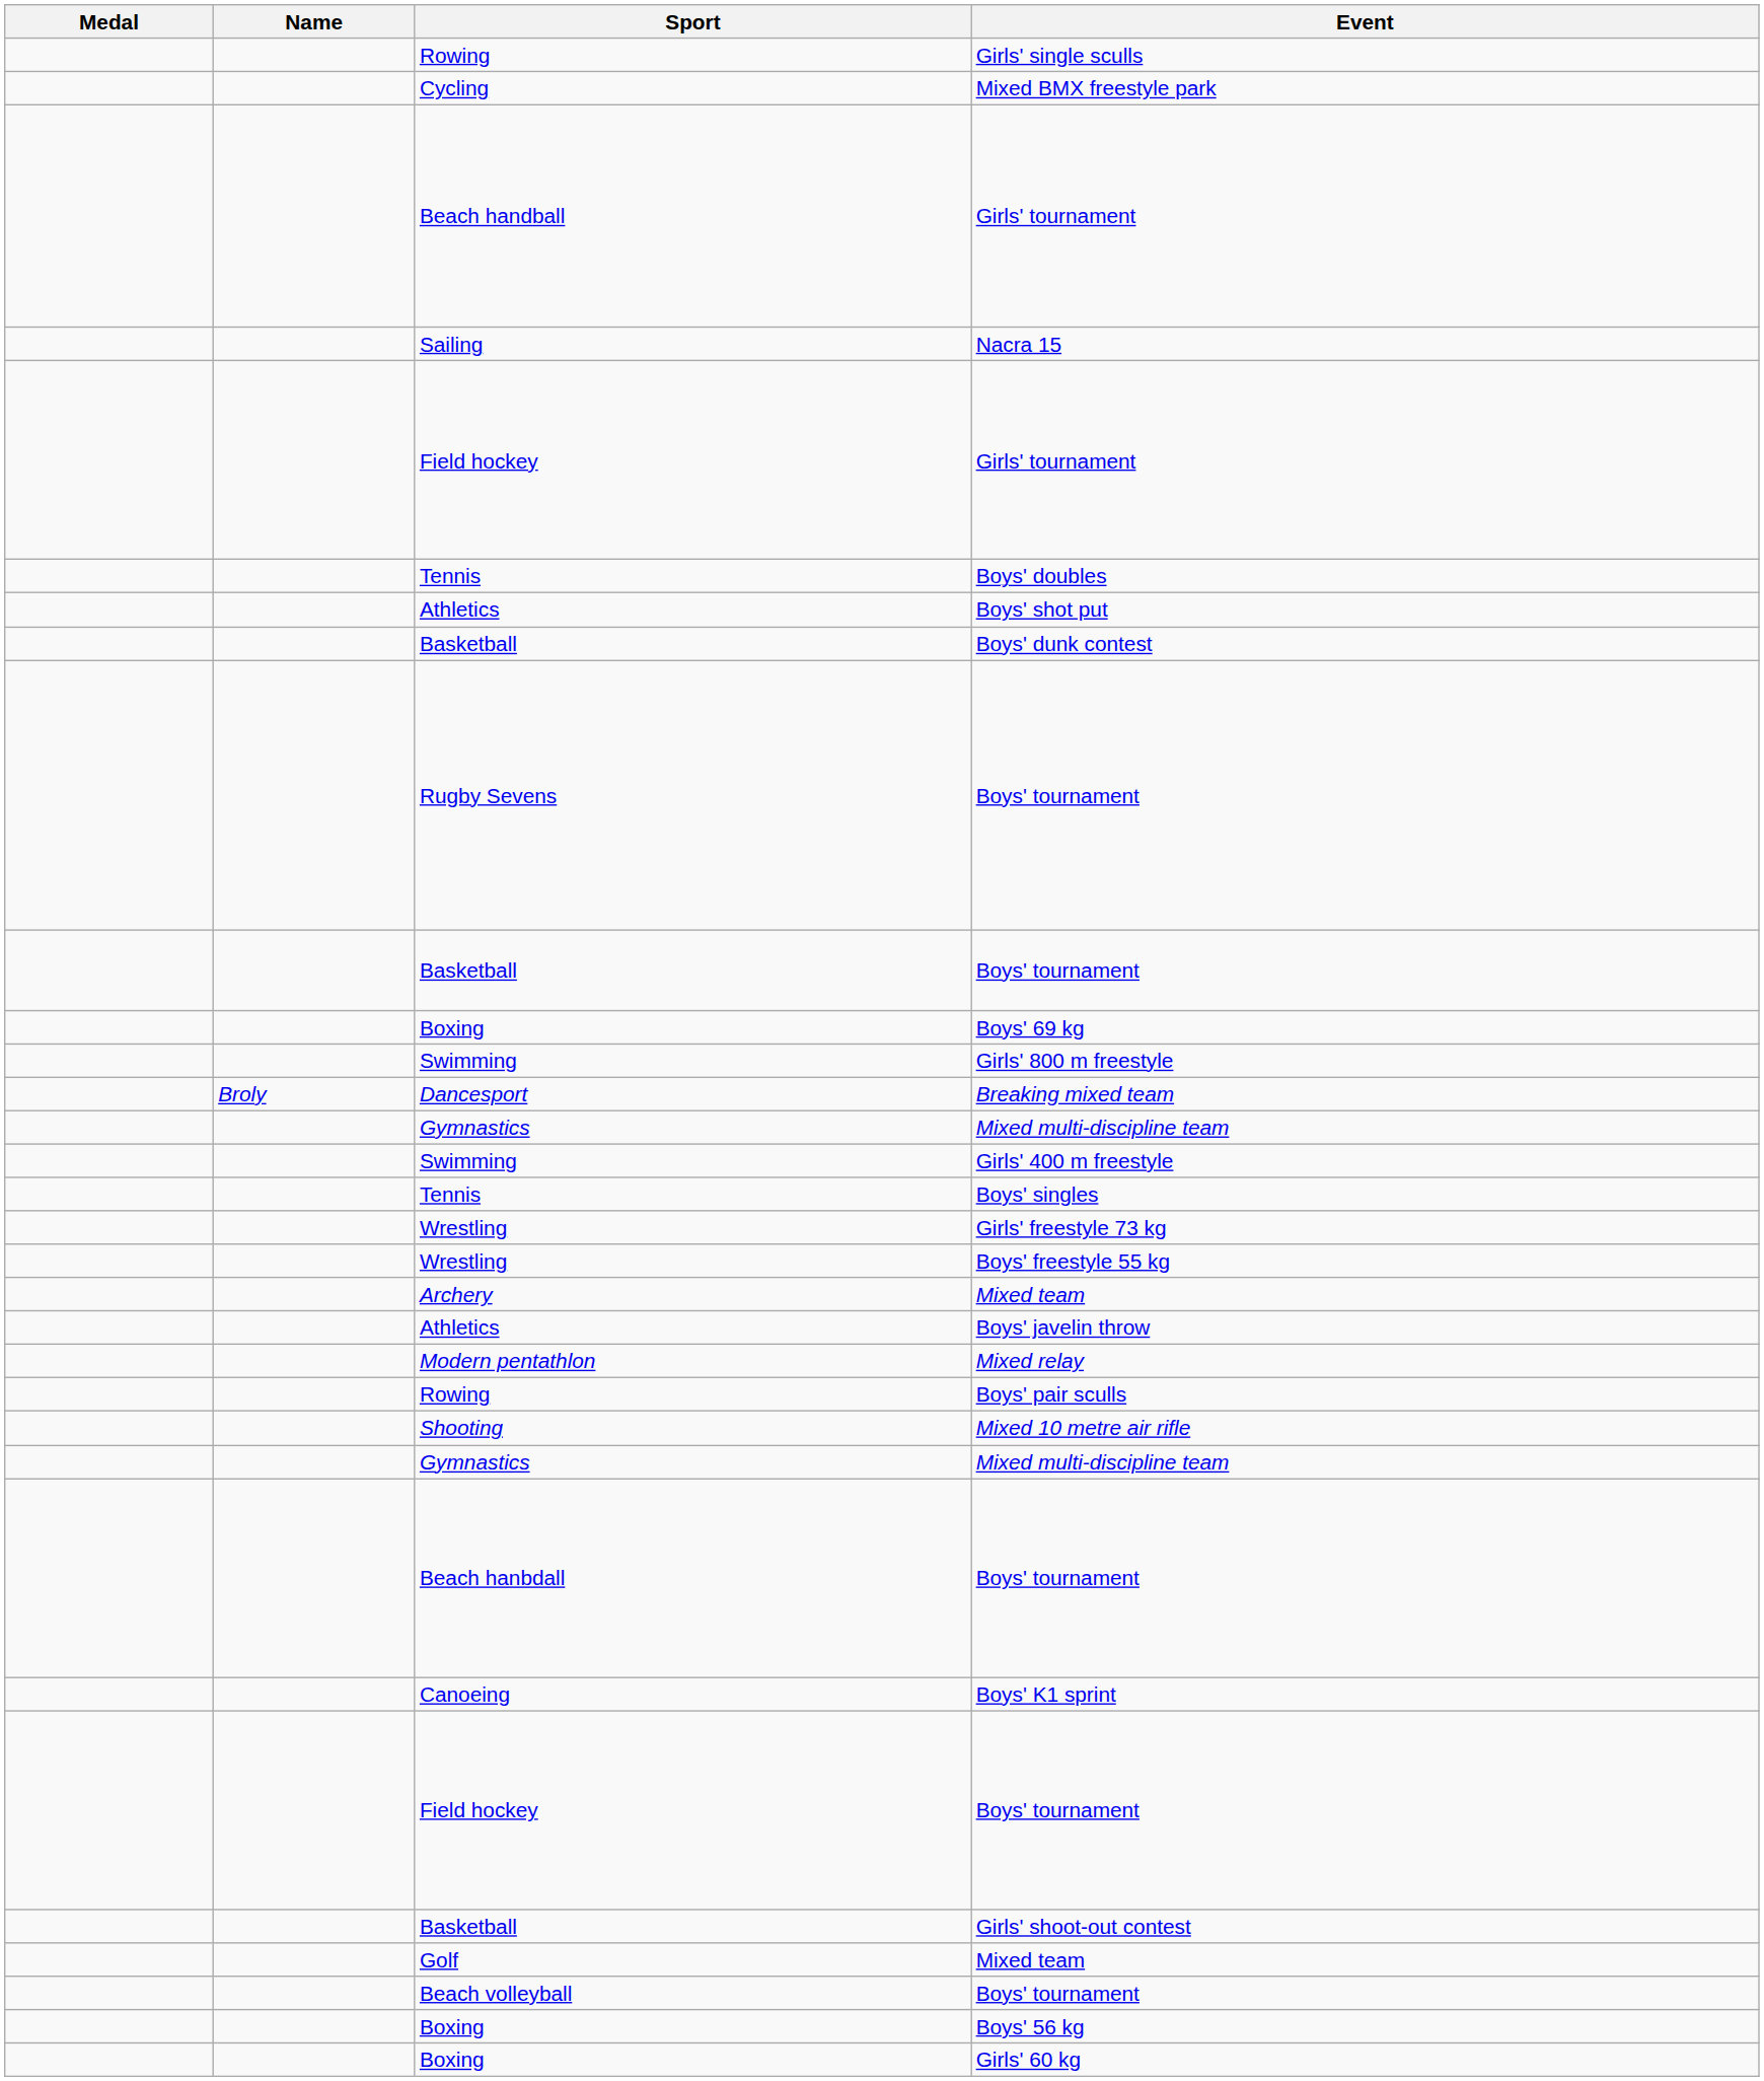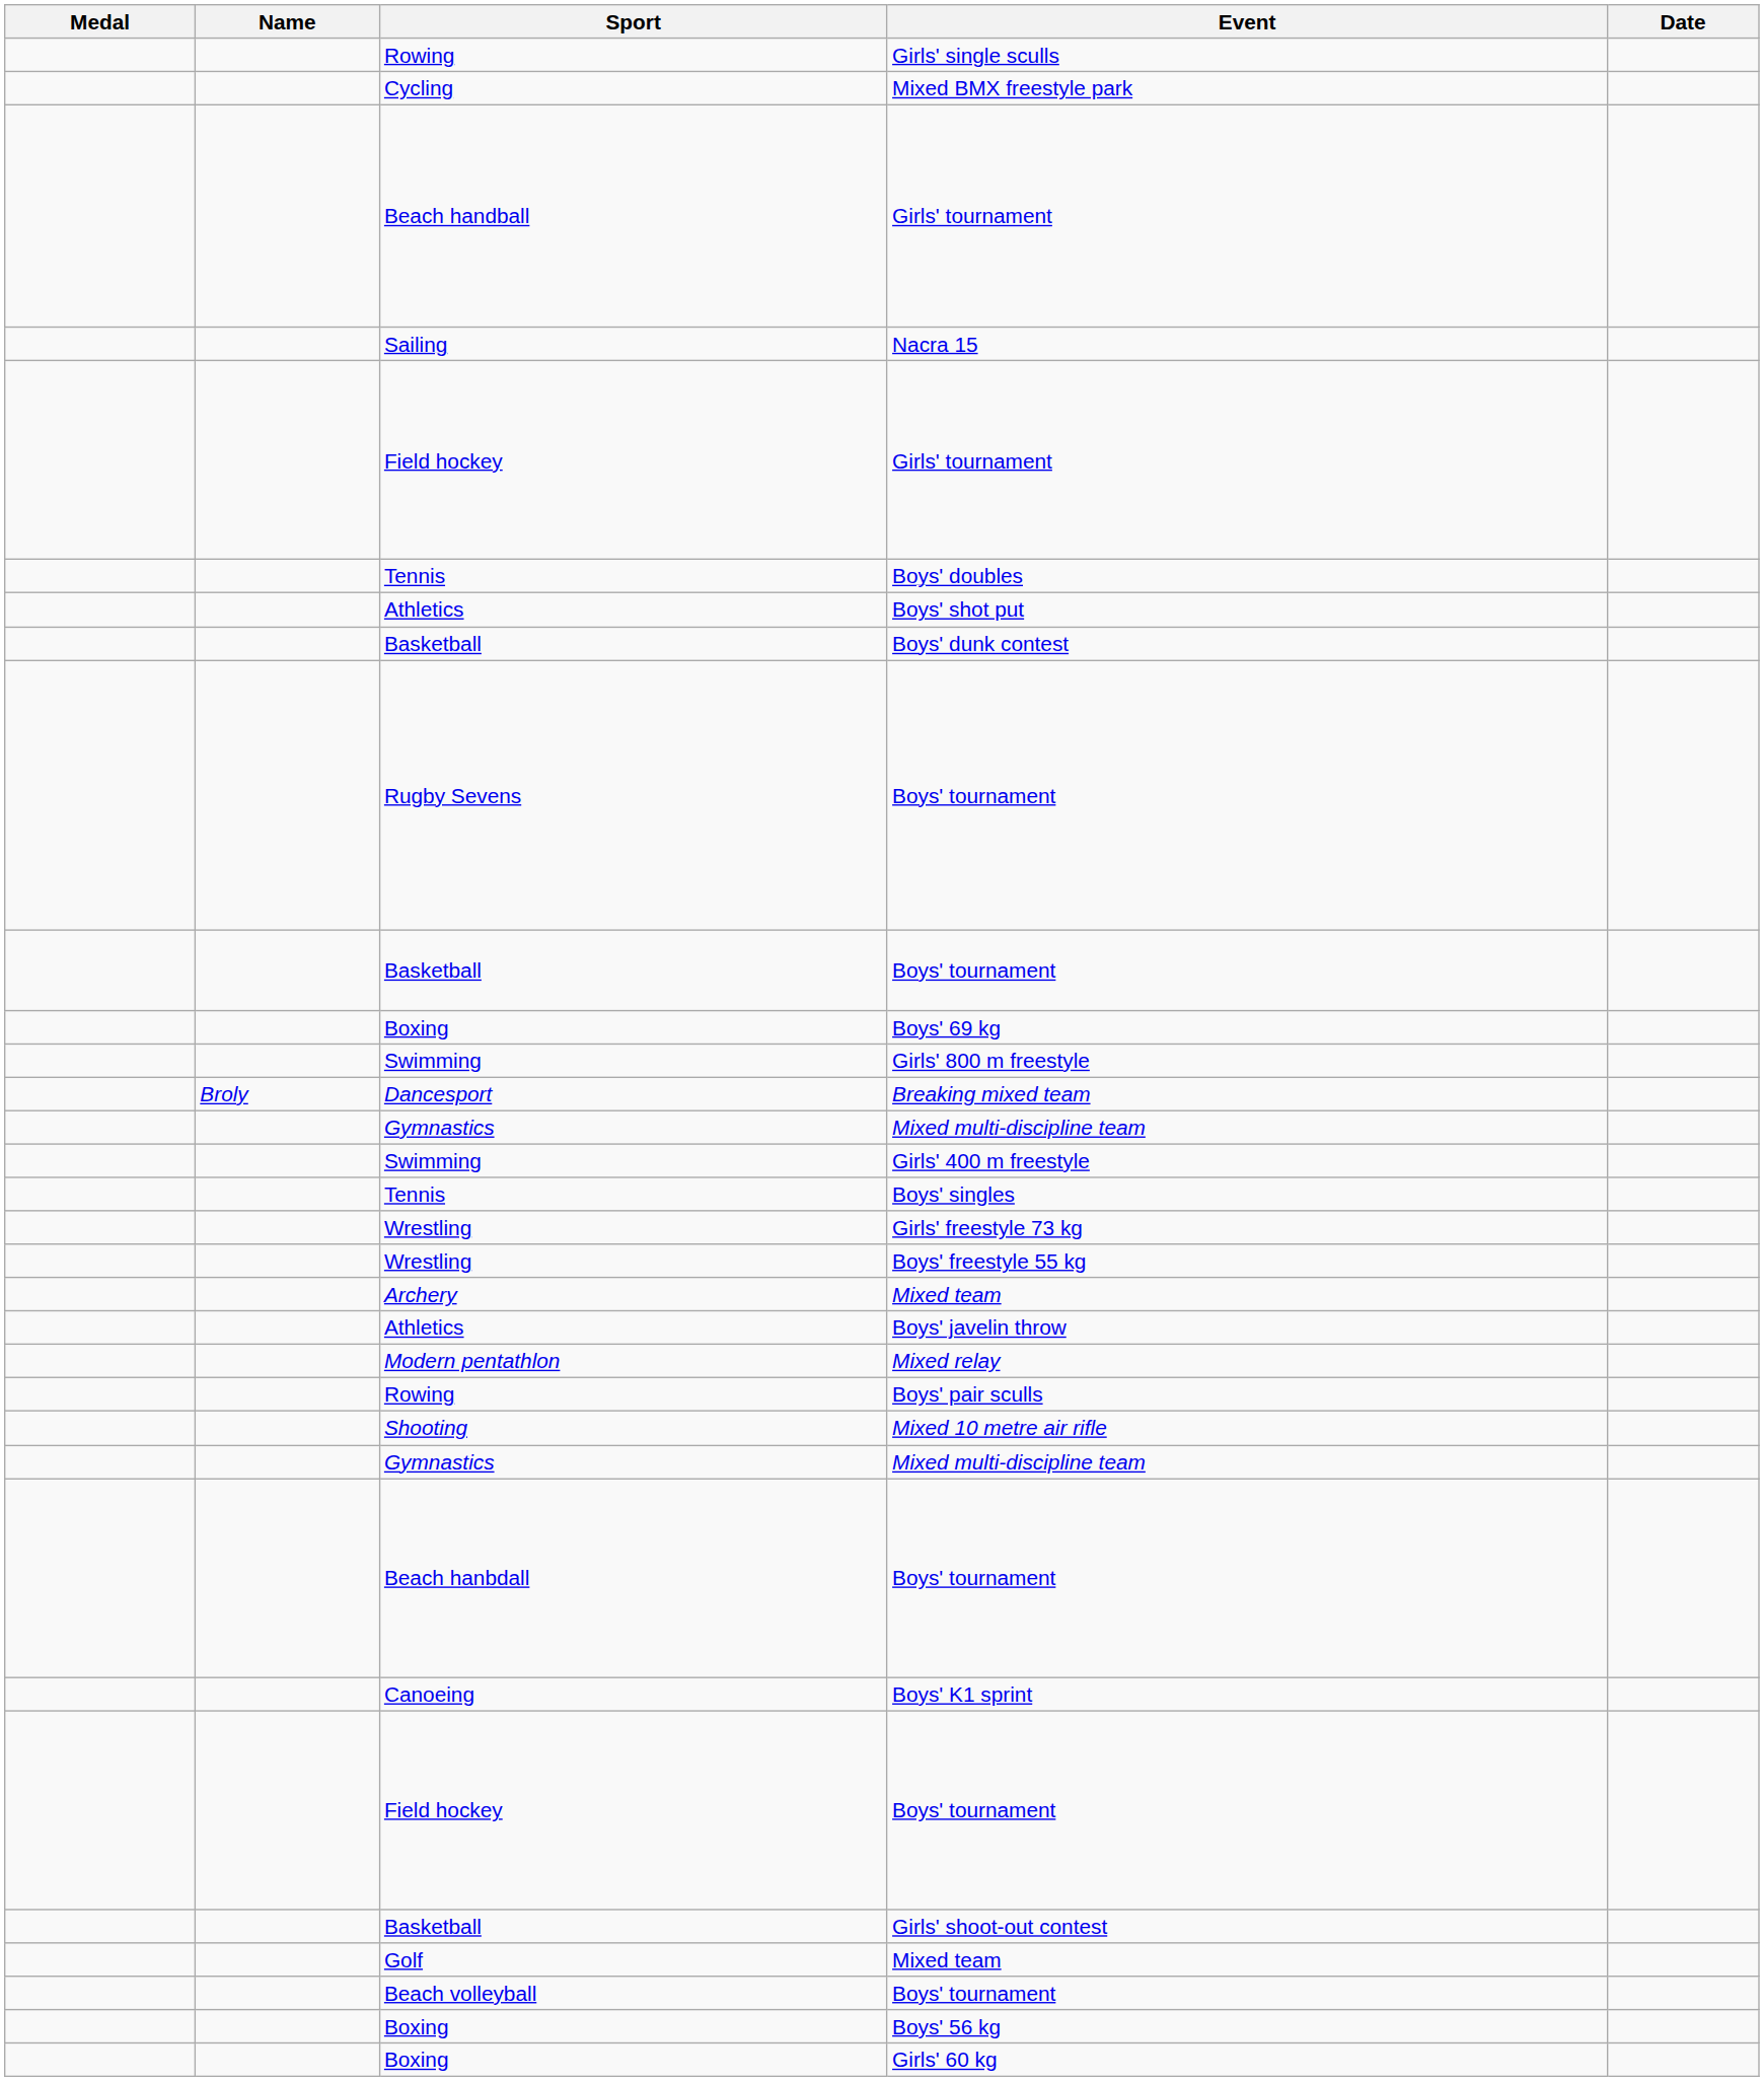 <table class="wikitable sortable" style="font-size: 95%;" width=100%>
 <tr>
 <th>Medal</th>
 <th>Name</th>
 <th>Sport</th>
 <th>Event</th>
+<th>Date</th>
 </tr>
 <tr>
 <td></td>
 <td></td>
 <td><a href='#'>Rowing</a></td>
 <td><a href='#'>Girls' single sculls</a></td>
+<td></td>
 </tr>
 <tr>
 <td></td>
 <td><br></td>
 <td><a href='#'>Cycling</a></td>
 <td><a href='#'>Mixed BMX freestyle park</a></td>
+<td></td>
 </tr>
 <tr>
 <td></td>
 <td><br><br><br><br><br><br><br><br><br></td>
 <td><a href='#'>Beach handball</a></td>
 <td><a href='#'>Girls' tournament</a></td>
+<td></td>
 </tr>
 <tr>
 <td></td>
 <td><br></td>
 <td><a href='#'>Sailing</a></td>
 <td><a href='#'>Nacra 15</a></td>
+<td></td>
 </tr>
 <tr>
 <td></td>
 <td><br><br><br><br><br><br><br><br></td>
 <td><a href='#'>Field hockey</a></td>
 <td><a href='#'>Girls' tournament</a></td>
+<td></td>
 </tr>
 <tr>
 <td></td>
 <td><br></td>
 <td><a href='#'>Tennis</a></td>
 <td><a href='#'>Boys' doubles</a></td>
+<td></td>
 </tr>
 <tr>
 <td></td>
 <td></td>
 <td><a href='#'>Athletics</a></td>
 <td><a href='#'>Boys' shot put</a></td>
+<td></td>
 </tr>
 <tr>
 <td></td>
 <td></td>
 <td><a href='#'>Basketball</a></td>
 <td><a href='#'>Boys' dunk contest</a></td>
+<td></td>
 </tr>
 <tr>
 <td></td>
 <td><br><br><br><br><br><br><br><br><br><br><br></td>
 <td><a href='#'>Rugby Sevens</a></td>
 <td><a href='#'>Boys' tournament</a></td>
+<td></td>
 </tr>
 <tr>
 <td></td>
 <td><br><br><br></td>
 <td><a href='#'>Basketball</a></td>
 <td><a href='#'>Boys' tournament</a></td>
+<td></td>
 </tr>
 <tr>
 <td></td>
 <td></td>
 <td><a href='#'>Boxing</a></td>
 <td><a href='#'>Boys' 69 kg</a></td>
+<td></td>
 </tr>
 <tr>
 <td></td>
 <td></td>
 <td><a href='#'>Swimming</a></td>
 <td><a href='#'>Girls' 800 m freestyle</a></td>
+<td></td>
 </tr>
 <tr>
 <td><em></em></td>
 <td><em><a href='#'>Broly</a></em></td>
 <td><em><a href='#'>Dancesport</a></em></td>
 <td><em><a href='#'>Breaking mixed team</a></em></td>
+<td><em></em></td>
 </tr>
 <tr>
 <td><em></em></td>
 <td><em></em></td>
 <td><em><a href='#'>Gymnastics</a></em></td>
 <td><em><a href='#'>Mixed multi-discipline team</a></em></td>
+<td><em></em></td>
 </tr>
 <tr>
 <td></td>
 <td></td>
 <td><a href='#'>Swimming</a></td>
 <td><a href='#'>Girls' 400 m freestyle</a></td>
+<td></td>
 </tr>
 <tr>
 <td></td>
 <td></td>
 <td><a href='#'>Tennis</a></td>
 <td><a href='#'>Boys' singles</a></td>
+<td></td>
 </tr>
 <tr>
 <td></td>
 <td></td>
 <td><a href='#'>Wrestling</a></td>
 <td><a href='#'>Girls' freestyle 73 kg</a></td>
+<td></td>
 </tr>
 <tr>
 <td></td>
 <td></td>
 <td><a href='#'>Wrestling</a></td>
 <td><a href='#'>Boys' freestyle 55 kg</a></td>
+<td></td>
 </tr>
 <tr>
 <td><em></em></td>
 <td><em></em></td>
 <td><em><a href='#'>Archery</a></em></td>
 <td><em><a href='#'>Mixed team</a></em></td>
+<td><em></em></td>
 </tr>
 <tr>
 <td></td>
 <td></td>
 <td><a href='#'>Athletics</a></td>
 <td><a href='#'>Boys' javelin throw</a></td>
+<td></td>
 </tr>
 <tr>
 <td><em></em></td>
 <td><em></em></td>
 <td><em><a href='#'>Modern pentathlon</a></em></td>
 <td><em><a href='#'>Mixed relay</a></em></td>
+<td><em></em></td>
 </tr>
 <tr>
 <td></td>
 <td><br></td>
 <td><a href='#'>Rowing</a></td>
 <td><a href='#'>Boys' pair sculls</a></td>
+<td></td>
 </tr>
 <tr>
 <td><em></em></td>
 <td><em></em></td>
 <td><em><a href='#'>Shooting</a></em></td>
 <td><em><a href='#'>Mixed 10 metre air rifle</a></em></td>
+<td><em></em></td>
 </tr>
 <tr>
 <td><em></em></td>
 <td><em></em></td>
 <td><em><a href='#'>Gymnastics</a></em></td>
 <td><em><a href='#'>Mixed multi-discipline team</a></em></td>
+<td><em></em></td>
 </tr>
 <tr>
 <td></td>
 <td><br><br><br><br><br><br><br><br></td>
 <td><a href='#'>Beach hanbdall</a></td>
 <td><a href='#'>Boys' tournament</a></td>
+<td></td>
 </tr>
 <tr>
 <td></td>
 <td></td>
 <td><a href='#'>Canoeing</a></td>
 <td><a href='#'>Boys' K1 sprint</a></td>
+<td></td>
 </tr>
 <tr>
 <td></td>
 <td><br><br><br><br><br><br><br><br></td>
 <td><a href='#'>Field hockey</a></td>
 <td><a href='#'>Boys' tournament</a></td>
+<td></td>
 </tr>
 <tr>
 <td></td>
 <td></td>
 <td><a href='#'>Basketball</a></td>
 <td><a href='#'>Girls' shoot-out contest</a></td>
+<td></td>
 </tr>
 <tr>
 <td></td>
 <td><br></td>
 <td><a href='#'>Golf</a></td>
 <td><a href='#'>Mixed team</a></td>
+<td></td>
 </tr>
 <tr>
 <td></td>
 <td><br></td>
 <td><a href='#'>Beach volleyball</a></td>
 <td><a href='#'>Boys' tournament</a></td>
+<td></td>
 </tr>
 <tr>
 <td></td>
 <td></td>
 <td><a href='#'>Boxing</a></td>
 <td><a href='#'>Boys' 56 kg</a></td>
+<td></td>
 </tr>
 <tr>
 <td></td>
 <td></td>
 <td><a href='#'>Boxing</a></td>
 <td><a href='#'>Girls' 60 kg</a></td>
+<td></td>
 </tr>
 </table>
